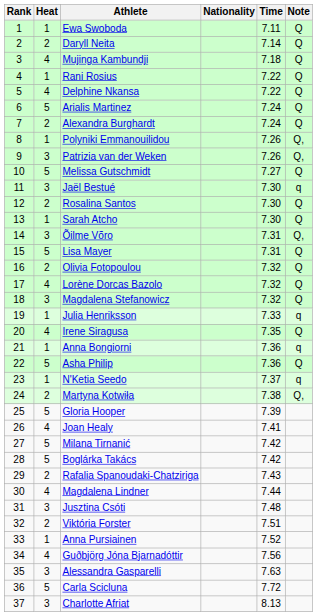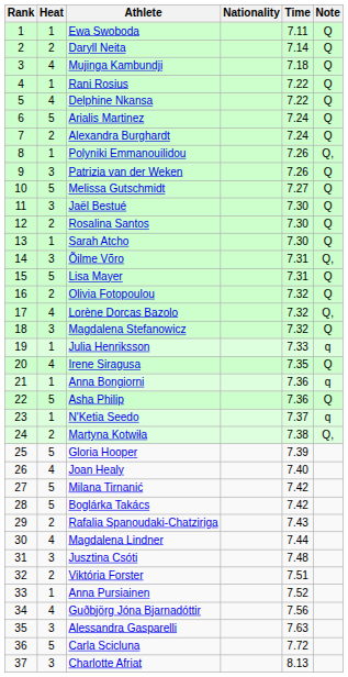 <table class="wikitable sortable" style="text-align:center">
 <tr>
 <th>Rank</th>
 <th>Heat</th>
 <th>Athlete</th>
 <th>Nationality</th>
 <th>Time</th>
 <th>Note</th>
 </tr>
 <tr bgcolor=ccffcc>
 <td>1</td>
 <td>1</td>
 <td align="left"><a href='#'>Ewa Swoboda</a></td>
 <td align="left"></td>
 <td>7.11</td>
 <td>Q</td>
 </tr>
 <tr bgcolor=ccffcc>
 <td>2</td>
 <td>2</td>
 <td align="left"><a href='#'>Daryll Neita</a></td>
 <td align="left"></td>
 <td>7.14</td>
 <td>Q</td>
 </tr>
 <tr bgcolor=ccffcc>
 <td>3</td>
 <td>4</td>
 <td align="left"><a href='#'>Mujinga Kambundji</a></td>
 <td align="left"></td>
 <td>7.18</td>
 <td>Q</td>
 </tr>
 <tr bgcolor=ccffcc>
 <td>4</td>
 <td>1</td>
 <td align="left"><a href='#'>Rani Rosius</a></td>
 <td align="left"></td>
 <td>7.22</td>
 <td>Q</td>
 </tr>
 <tr bgcolor=ccffcc>
 <td>5</td>
 <td>4</td>
 <td align="left"><a href='#'>Delphine Nkansa</a></td>
 <td align="left"></td>
 <td>7.22</td>
 <td>Q</td>
 </tr>
 <tr bgcolor=ccffcc>
 <td>6</td>
 <td>5</td>
 <td align="left"><a href='#'>Arialis Martinez</a></td>
 <td align="left"></td>
 <td>7.24</td>
 <td>Q</td>
 </tr>
 <tr bgcolor=ccffcc>
 <td>7</td>
 <td>2</td>
 <td align="left"><a href='#'>Alexandra Burghardt</a></td>
 <td align="left"></td>
 <td>7.24</td>
 <td>Q</td>
 </tr>
 <tr bgcolor="ccffcc">
 <td>8</td>
 <td>1</td>
 <td align="left"><a href='#'>Polyniki Emmanouilidou</a></td>
 <td align="left"></td>
 <td>7.26</td>
 <td>Q, </td>
 </tr>
 <tr bgcolor="ccffcc">
 <td>9</td>
 <td>3</td>
 <td align="left"><a href='#'>Patrizia van der Weken</a></td>
 <td align="left"></td>
 <td>7.26</td>
-<td>Q, </td>
+<td>Q</td>
 </tr>
 <tr bgcolor=ccffcc>
 <td>10</td>
 <td>5</td>
 <td align="left"><a href='#'>Melissa Gutschmidt</a></td>
 <td align="left"></td>
 <td>7.27</td>
 <td>Q</td>
 </tr>
 <tr bgcolor="ccffcc">
 <td>11</td>
 <td>3</td>
 <td align="left"><a href='#'>Jaël Bestué</a></td>
 <td align="left"></td>
 <td>7.30</td>
-<td>q</td>
+<td>Q</td>
 </tr>
 <tr bgcolor=ccffcc>
 <td>12</td>
 <td>2</td>
 <td align="left"><a href='#'>Rosalina Santos</a></td>
 <td align="left"></td>
 <td>7.30</td>
 <td>Q</td>
 </tr>
 <tr bgcolor="ccffcc">
 <td>13</td>
 <td>1</td>
 <td align="left"><a href='#'>Sarah Atcho</a></td>
 <td align="left"></td>
 <td>7.30</td>
 <td>Q</td>
 </tr>
 <tr bgcolor="ccffcc">
 <td>14</td>
 <td>3</td>
 <td align="left"><a href='#'>Õilme Võro</a></td>
 <td align="left"></td>
 <td>7.31</td>
 <td>Q, </td>
 </tr>
 <tr bgcolor="ccffcc">
 <td>15</td>
 <td>5</td>
 <td align="left"><a href='#'>Lisa Mayer</a></td>
 <td align="left"></td>
 <td>7.31</td>
 <td>Q</td>
 </tr>
 <tr bgcolor=ccffcc>
 <td>16</td>
 <td>2</td>
 <td align="left"><a href='#'>Olivia Fotopoulou</a></td>
 <td align="left"></td>
 <td>7.32</td>
 <td>Q</td>
 </tr>
 <tr bgcolor="ccffcc">
 <td>17</td>
 <td>4</td>
 <td align="left"><a href='#'>Lorène Dorcas Bazolo</a></td>
 <td align="left"></td>
 <td>7.32</td>
-<td>Q</td>
+<td>Q, </td>
 </tr>
 <tr bgcolor="ccffcc">
 <td>18</td>
 <td>3</td>
 <td align="left"><a href='#'>Magdalena Stefanowicz</a></td>
 <td align="left"></td>
 <td>7.32</td>
 <td>Q</td>
 </tr>
 <tr bgcolor=ddffdd>
 <td>19</td>
 <td>1</td>
 <td align="left"><a href='#'>Julia Henriksson</a></td>
 <td align="left"></td>
 <td>7.33</td>
 <td>q</td>
 </tr>
 <tr bgcolor=ccffcc>
 <td>20</td>
 <td>4</td>
 <td align="left"><a href='#'>Irene Siragusa</a></td>
 <td align="left"></td>
 <td>7.35</td>
 <td>Q</td>
 </tr>
 <tr bgcolor=ddffdd>
 <td>21</td>
 <td>1</td>
 <td align="left"><a href='#'>Anna Bongiorni</a></td>
 <td align="left"></td>
 <td>7.36</td>
 <td>q</td>
 </tr>
 <tr bgcolor=ccffcc>
 <td>22</td>
 <td>5</td>
 <td align="left"><a href='#'>Asha Philip</a></td>
 <td align="left"></td>
 <td>7.36</td>
 <td>Q</td>
 </tr>
 <tr bgcolor=ddffdd>
 <td>23</td>
 <td>1</td>
 <td align="left"><a href='#'>N'Ketia Seedo</a></td>
 <td align="left"></td>
 <td>7.37</td>
 <td>q</td>
 </tr>
 <tr bgcolor=ddffdd>
 <td>24</td>
 <td>2</td>
 <td align="left"><a href='#'>Martyna Kotwiła</a></td>
 <td align="left"></td>
 <td>7.38</td>
 <td>Q, </td>
 </tr>
 <tr>
 <td>25</td>
 <td>5</td>
 <td align="left"><a href='#'>Gloria Hooper</a></td>
 <td align="left"></td>
 <td>7.39</td>
 <td></td>
 </tr>
 <tr>
 <td>26</td>
 <td>4</td>
 <td align="left"><a href='#'>Joan Healy</a></td>
 <td align="left"></td>
-<td>7.41</td>
+<td>7.40</td>
 <td></td>
 </tr>
 <tr>
 <td>27</td>
 <td>5</td>
 <td align="left"><a href='#'>Milana Tirnanić</a></td>
 <td align="left"></td>
 <td>7.42</td>
 <td></td>
 </tr>
 <tr>
 <td>28</td>
 <td>5</td>
 <td align="left"><a href='#'>Boglárka Takács</a></td>
 <td align="left"></td>
 <td>7.42</td>
 <td></td>
 </tr>
 <tr>
 <td>29</td>
 <td>2</td>
 <td align="left"><a href='#'>Rafalia Spanoudaki-Chatziriga</a></td>
 <td align="left"></td>
 <td>7.43</td>
 <td></td>
 </tr>
 <tr>
 <td>30</td>
 <td>4</td>
 <td align="left"><a href='#'>Magdalena Lindner</a></td>
 <td align="left"></td>
 <td>7.44</td>
 <td></td>
 </tr>
 <tr>
 <td>31</td>
 <td>3</td>
 <td align="left"><a href='#'>Jusztina Csóti</a></td>
 <td align="left"></td>
 <td>7.48</td>
 <td></td>
 </tr>
 <tr>
 <td>32</td>
 <td>2</td>
 <td align="left"><a href='#'>Viktória Forster</a></td>
 <td align="left"></td>
 <td>7.51</td>
 <td></td>
 </tr>
 <tr>
 <td>33</td>
 <td>1</td>
 <td align="left"><a href='#'>Anna Pursiainen</a></td>
 <td align="left"></td>
 <td>7.52</td>
 <td></td>
 </tr>
 <tr>
 <td>34</td>
 <td>4</td>
 <td align="left"><a href='#'>Guðbjörg Jóna Bjarnadóttir</a></td>
 <td align="left"></td>
 <td>7.56</td>
 <td></td>
 </tr>
 <tr>
 <td>35</td>
 <td>3</td>
 <td align="left"><a href='#'>Alessandra Gasparelli</a></td>
 <td align="left"></td>
 <td>7.63</td>
 <td></td>
 </tr>
 <tr>
 <td>36</td>
 <td>5</td>
 <td align="left"><a href='#'>Carla Scicluna</a></td>
 <td align="left"></td>
 <td>7.72</td>
 <td></td>
 </tr>
 <tr>
 <td>37</td>
 <td>3</td>
 <td align="left"><a href='#'>Charlotte Afriat</a></td>
 <td align="left"></td>
 <td>8.13</td>
 <td></td>
 </tr>
 </table>
